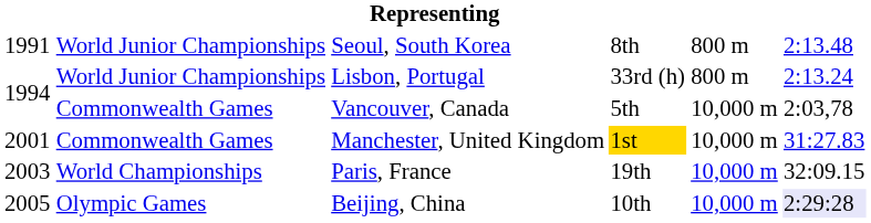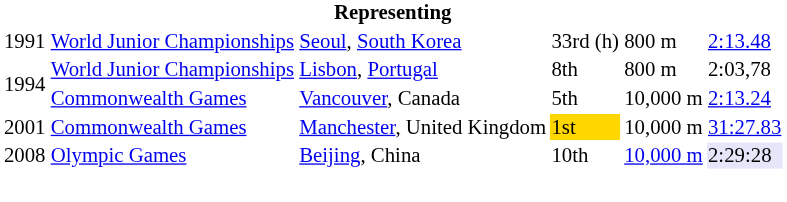 <table>
 <tr>
 <th colspan="6">Representing </th>
 </tr>
 <tr>
 <td>1991</td>
 <td><a href='#'>World Junior Championships</a></td>
 <td><a href='#'>Seoul</a>, <a href='#'>South Korea</a></td>
-<td>8th</td>
+<td>33rd (h)</td>
 <td>800 m</td>
 <td><a href='#'>2:13.48</a></td>
 </tr>
 <tr>
 <td rowspan=2>1994</td>
 <td><a href='#'>World Junior Championships</a></td>
 <td><a href='#'>Lisbon</a>, <a href='#'>Portugal</a></td>
-<td>33rd (h)</td>
+<td>8th</td>
 <td>800 m</td>
-<td><a href='#'>2:13.24</a></td>
+<td>2:03,78</td>
 </tr>
 <tr>
 <td><a href='#'>Commonwealth Games</a></td>
 <td><a href='#'>Vancouver</a>, Canada</td>
 <td>5th</td>
 <td>10,000 m</td>
-<td>2:03,78</td>
+<td><a href='#'>2:13.24</a></td>
 </tr>
 <tr>
 <td>2001</td>
 <td><a href='#'>Commonwealth Games</a></td>
 <td><a href='#'>Manchester</a>, United Kingdom</td>
 <td bgcolor="gold">1st</td>
 <td>10,000 m</td>
 <td><a href='#'>31:27.83</a></td>
 </tr>
 <tr>
-<td>2003</td>
-<td><a href='#'>World Championships</a></td>
-<td><a href='#'>Paris</a>, France</td>
-<td>19th</td>
-<td><a href='#'>10,000 m</a></td>
-<td>32:09.15</td>
-</tr>
-<tr>
-<td>2005</td>
+<td>2008</td>
 <td><a href='#'>Olympic Games</a></td>
 <td><a href='#'>Beijing</a>, China</td>
 <td>10th</td>
 <td><a href='#'>10,000 m</a></td>
 <td style="background: lavender;">2:29:28</td>
 </tr>
 </table>
